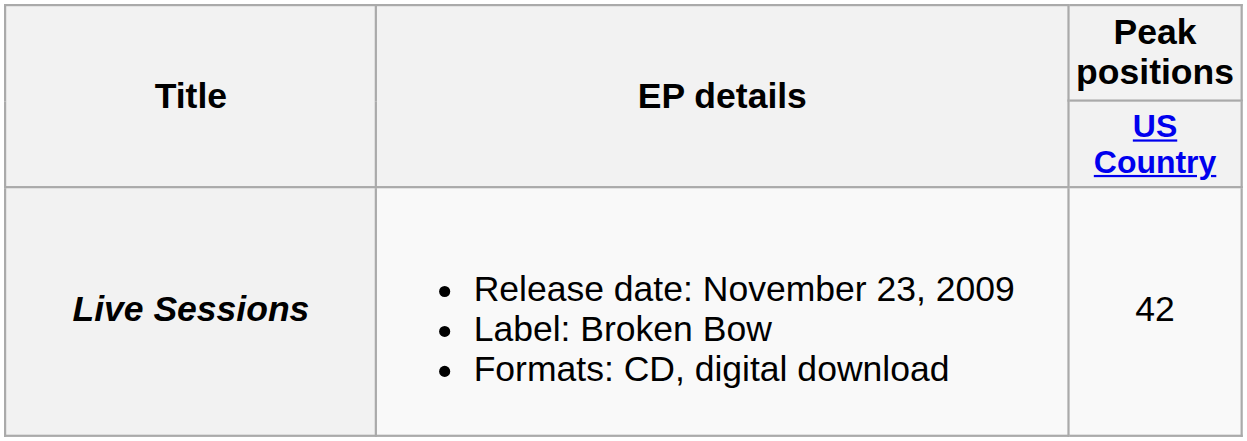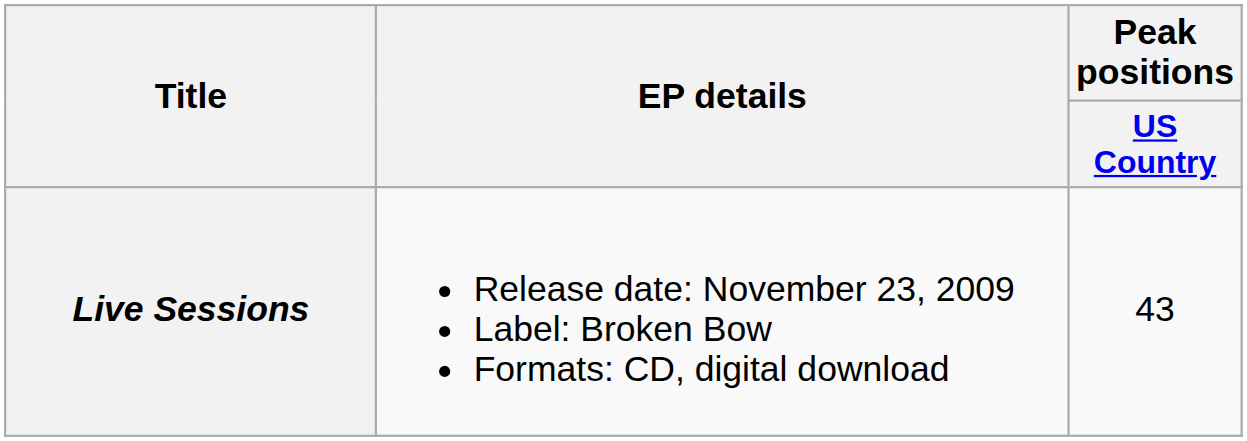 <table class="wikitable plainrowheaders" style="text-align:center;">
 <tr>
 <th scope="col" rowspan="2" style="width:10em;">Title</th>
 <th scope="col" rowspan="2" style="width:19em;">EP details</th>
 <th scope="col" colspan="1">Peak positions</th>
 </tr>
 <tr>
 <th scope="col" style="width:3em;font-size:90%;"><a href='#'>US Country</a><br></th>
 </tr>
 <tr>
 <th scope="row"><em>Live Sessions</em></th>
 <td style="text-align:left;"><br><ul><li>Release date: November 23, 2009</li><li>Label: Broken Bow</li><li>Formats: CD, digital download</li></ul></td>
-<td>42</td>
+<td>43</td>
 </tr>
 </table>
